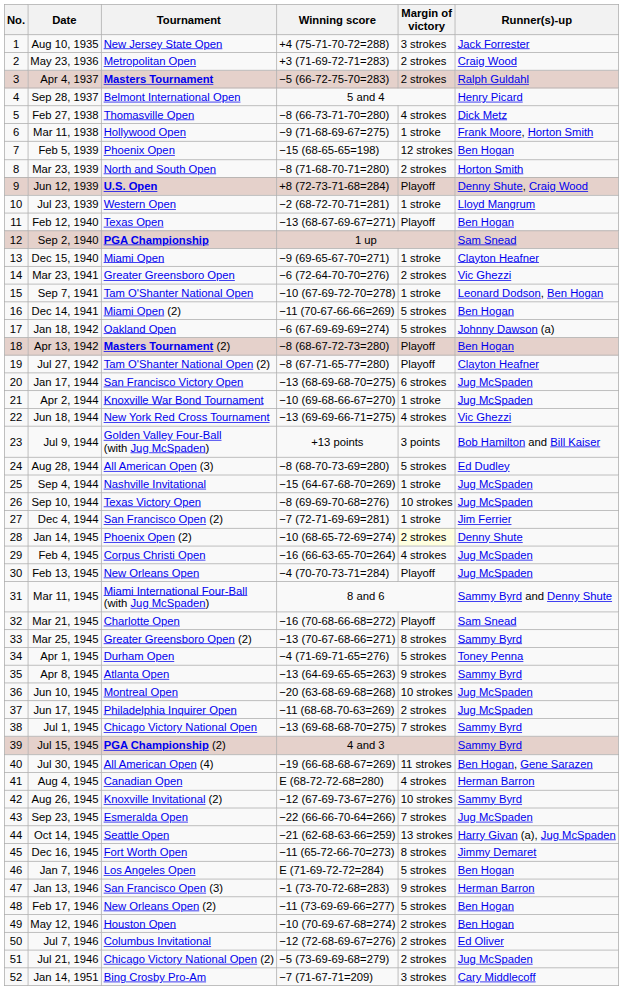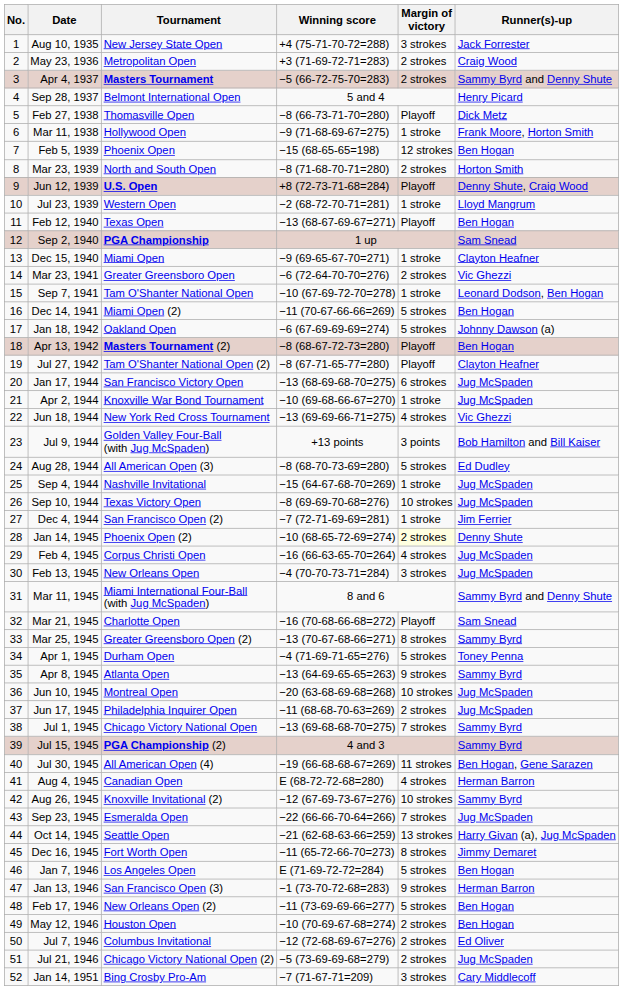 <table class="wikitable" style="font-size:95%;">
 <tr>
 <th>No.</th>
 <th>Date</th>
 <th>Tournament</th>
 <th>Winning score</th>
 <th>Margin of<br>victory</th>
 <th>Runner(s)-up</th>
 </tr>
 <tr>
 <td align=center>1</td>
 <td align=right>Aug 10, 1935</td>
 <td><a href='#'>New Jersey State Open</a></td>
 <td>+4 (75-71-70-72=288)</td>
 <td>3 strokes</td>
 <td> <a href='#'>Jack Forrester</a></td>
 </tr>
 <tr>
 <td align=center>2</td>
 <td align=right>May 23, 1936</td>
 <td><a href='#'>Metropolitan Open</a></td>
 <td>+3 (71-69-72-71=283)</td>
 <td>2 strokes</td>
 <td> <a href='#'>Craig Wood</a></td>
 </tr>
 <tr style="background:#e5d1cb;">
 <td align=center>3</td>
 <td align=right>Apr 4, 1937</td>
 <td><strong><a href='#'>Masters Tournament</a></strong></td>
 <td>−5 (66-72-75-70=283)</td>
 <td>2 strokes</td>
-<td> <a href='#'>Ralph Guldahl</a></td>
+<td> <a href='#'>Sammy Byrd</a> and  <a href='#'>Denny Shute</a></td>
 </tr>
 <tr>
 <td align=center>4</td>
 <td align=right>Sep 28, 1937</td>
 <td><a href='#'>Belmont International Open</a></td>
 <td colspan=2 align=center>5 and 4</td>
 <td> <a href='#'>Henry Picard</a></td>
 </tr>
 <tr>
 <td align=center>5</td>
 <td align=right>Feb 27, 1938</td>
 <td><a href='#'>Thomasville Open</a></td>
 <td>−8 (66-73-71-70=280)</td>
-<td>4 strokes</td>
+<td>Playoff</td>
 <td> <a href='#'>Dick Metz</a></td>
 </tr>
 <tr>
 <td align=center>6</td>
 <td align=right>Mar 11, 1938</td>
 <td><a href='#'>Hollywood Open</a></td>
 <td>−9 (71-68-69-67=275)</td>
 <td>1 stroke</td>
 <td> <a href='#'>Frank Moore</a>,  <a href='#'>Horton Smith</a></td>
 </tr>
 <tr>
 <td align=center>7</td>
 <td align=right>Feb 5, 1939</td>
 <td><a href='#'>Phoenix Open</a></td>
 <td>−15 (68-65-65=198)</td>
 <td>12 strokes</td>
 <td> <a href='#'>Ben Hogan</a></td>
 </tr>
 <tr>
 <td align=center>8</td>
 <td align=right>Mar 23, 1939</td>
 <td><a href='#'>North and South Open</a></td>
 <td>−8 (71-68-70-71=280)</td>
 <td>2 strokes</td>
 <td> <a href='#'>Horton Smith</a></td>
 </tr>
 <tr style="background:#e5d1cb;">
 <td align=center>9</td>
 <td align=right>Jun 12, 1939</td>
 <td><strong><a href='#'>U.S. Open</a></strong></td>
 <td>+8 (72-73-71-68=284)</td>
 <td>Playoff</td>
 <td> <a href='#'>Denny Shute</a>,  <a href='#'>Craig Wood</a></td>
 </tr>
 <tr>
 <td align=center>10</td>
 <td align=right>Jul 23, 1939</td>
 <td><a href='#'>Western Open</a></td>
 <td>−2 (68-72-70-71=281)</td>
 <td>1 stroke</td>
 <td> <a href='#'>Lloyd Mangrum</a></td>
 </tr>
 <tr>
 <td align=center>11</td>
 <td align=right>Feb 12, 1940</td>
 <td><a href='#'>Texas Open</a></td>
 <td>−13 (68-67-69-67=271)</td>
 <td>Playoff</td>
 <td> <a href='#'>Ben Hogan</a></td>
 </tr>
 <tr style="background:#e5d1cb;">
 <td align=center>12</td>
 <td align=right>Sep 2, 1940</td>
 <td><strong><a href='#'>PGA Championship</a></strong></td>
 <td colspan=2 align=center>1 up</td>
 <td> <a href='#'>Sam Snead</a></td>
 </tr>
 <tr>
 <td align=center>13</td>
 <td align=right>Dec 15, 1940</td>
 <td><a href='#'>Miami Open</a></td>
 <td>−9 (69-65-67-70=271)</td>
 <td>1 stroke</td>
 <td> <a href='#'>Clayton Heafner</a></td>
 </tr>
 <tr>
 <td align=center>14</td>
 <td align=right>Mar 23, 1941</td>
 <td><a href='#'>Greater Greensboro Open</a></td>
 <td>−6 (72-64-70-70=276)</td>
 <td>2 strokes</td>
 <td> <a href='#'>Vic Ghezzi</a></td>
 </tr>
 <tr>
 <td align=center>15</td>
 <td align=right>Sep 7, 1941</td>
 <td><a href='#'>Tam O'Shanter National Open</a></td>
 <td>−10 (67-69-72-70=278)</td>
 <td>1 stroke</td>
 <td> <a href='#'>Leonard Dodson</a>,  <a href='#'>Ben Hogan</a></td>
 </tr>
 <tr>
 <td align=center>16</td>
 <td align=right>Dec 14, 1941</td>
 <td><a href='#'>Miami Open</a> (2)</td>
 <td>−11 (70-67-66-66=269)</td>
 <td>5 strokes</td>
 <td> <a href='#'>Ben Hogan</a></td>
 </tr>
 <tr>
 <td align=center>17</td>
 <td align=right>Jan 18, 1942</td>
 <td><a href='#'>Oakland Open</a></td>
 <td>−6 (67-69-69-69=274)</td>
 <td>5 strokes</td>
 <td> <a href='#'>Johnny Dawson</a> (a)</td>
 </tr>
 <tr style="background:#e5d1cb;">
 <td align=center>18</td>
 <td align=right>Apr 13, 1942</td>
 <td><strong><a href='#'>Masters Tournament</a></strong> (2)</td>
 <td>−8 (68-67-72-73=280)</td>
 <td>Playoff</td>
 <td> <a href='#'>Ben Hogan</a></td>
 </tr>
 <tr>
 <td align=center>19</td>
 <td align=right>Jul 27, 1942</td>
 <td><a href='#'>Tam O'Shanter National Open</a> (2)</td>
 <td>−8 (67-71-65-77=280)</td>
 <td>Playoff</td>
 <td> <a href='#'>Clayton Heafner</a></td>
 </tr>
 <tr>
 <td align=center>20</td>
 <td align=right>Jan 17, 1944</td>
 <td><a href='#'>San Francisco Victory Open</a></td>
 <td>−13 (68-69-68-70=275)</td>
 <td>6 strokes</td>
 <td> <a href='#'>Jug McSpaden</a></td>
 </tr>
 <tr>
 <td align=center>21</td>
 <td align=right>Apr 2, 1944</td>
 <td><a href='#'>Knoxville War Bond Tournament</a></td>
 <td>−10 (69-68-66-67=270)</td>
 <td>1 stroke</td>
 <td> <a href='#'>Jug McSpaden</a></td>
 </tr>
 <tr>
 <td align=center>22</td>
 <td align=right>Jun 18, 1944</td>
 <td><a href='#'>New York Red Cross Tournament</a></td>
 <td>−13 (69-69-66-71=275)</td>
 <td>4 strokes</td>
 <td> <a href='#'>Vic Ghezzi</a></td>
 </tr>
 <tr>
 <td align=center>23</td>
 <td align=right>Jul 9, 1944</td>
 <td><a href='#'>Golden Valley Four-Ball</a><br>(with  <a href='#'>Jug McSpaden</a>)</td>
 <td align=center>+13 points</td>
 <td>3 points</td>
 <td> <a href='#'>Bob Hamilton</a> and  <a href='#'>Bill Kaiser</a></td>
 </tr>
 <tr>
 <td align=center>24</td>
 <td align=right>Aug 28, 1944</td>
 <td><a href='#'>All American Open</a> (3)</td>
 <td>−8 (68-70-73-69=280)</td>
 <td>5 strokes</td>
 <td> <a href='#'>Ed Dudley</a></td>
 </tr>
 <tr>
 <td align=center>25</td>
 <td align=right>Sep 4, 1944</td>
 <td><a href='#'>Nashville Invitational</a></td>
 <td>−15 (64-67-68-70=269)</td>
 <td>1 stroke</td>
 <td> <a href='#'>Jug McSpaden</a></td>
 </tr>
 <tr>
 <td align=center>26</td>
 <td align=right>Sep 10, 1944</td>
 <td><a href='#'>Texas Victory Open</a></td>
 <td>−8 (69-69-70-68=276)</td>
 <td>10 strokes</td>
 <td> <a href='#'>Jug McSpaden</a></td>
 </tr>
 <tr>
 <td align=center>27</td>
 <td align=right>Dec 4, 1944</td>
 <td><a href='#'>San Francisco Open</a> (2)</td>
 <td>−7 (72-71-69-69=281)</td>
 <td>1 stroke</td>
 <td> <a href='#'>Jim Ferrier</a></td>
 </tr>
 <tr>
 <td align=center>28</td>
 <td align=right>Jan 14, 1945</td>
 <td><a href='#'>Phoenix Open</a> (2)</td>
 <td>−10 (68-65-72-69=274)</td>
 <td style="background: lightyellow;">2 strokes</td>
 <td> <a href='#'>Denny Shute</a></td>
 </tr>
 <tr>
 <td align=center>29</td>
 <td align=right>Feb 4, 1945</td>
 <td><a href='#'>Corpus Christi Open</a></td>
 <td>−16 (66-63-65-70=264)</td>
 <td>4 strokes</td>
 <td> <a href='#'>Jug McSpaden</a></td>
 </tr>
 <tr>
 <td align=center>30</td>
 <td align=right>Feb 13, 1945</td>
 <td><a href='#'>New Orleans Open</a></td>
 <td>−4 (70-70-73-71=284)</td>
-<td>Playoff</td>
+<td>3 strokes</td>
 <td> <a href='#'>Jug McSpaden</a></td>
 </tr>
 <tr>
 <td align=center>31</td>
 <td align=right>Mar 11, 1945</td>
 <td><a href='#'>Miami International Four-Ball</a><br>(with  <a href='#'>Jug McSpaden</a>)</td>
 <td colspan=2 align=center>8 and 6</td>
 <td> <a href='#'>Sammy Byrd</a> and  <a href='#'>Denny Shute</a></td>
 </tr>
 <tr>
 <td align=center>32</td>
 <td align=right>Mar 21, 1945</td>
 <td><a href='#'>Charlotte Open</a></td>
 <td>−16 (70-68-66-68=272)</td>
 <td>Playoff</td>
 <td> <a href='#'>Sam Snead</a></td>
 </tr>
 <tr>
 <td align=center>33</td>
 <td align=right>Mar 25, 1945</td>
 <td><a href='#'>Greater Greensboro Open</a> (2)</td>
 <td>−13 (70-67-68-66=271)</td>
 <td>8 strokes</td>
 <td> <a href='#'>Sammy Byrd</a></td>
 </tr>
 <tr>
 <td align=center>34</td>
 <td align=right>Apr 1, 1945</td>
 <td><a href='#'>Durham Open</a></td>
 <td>−4 (71-69-71-65=276)</td>
 <td>5 strokes</td>
 <td> <a href='#'>Toney Penna</a></td>
 </tr>
 <tr>
 <td align=center>35</td>
 <td align=right>Apr 8, 1945</td>
 <td><a href='#'>Atlanta Open</a></td>
 <td>−13 (64-69-65-65=263)</td>
 <td>9 strokes</td>
 <td> <a href='#'>Sammy Byrd</a></td>
 </tr>
 <tr>
 <td align=center>36</td>
 <td align=right>Jun 10, 1945</td>
 <td><a href='#'>Montreal Open</a></td>
 <td>−20 (63-68-69-68=268)</td>
 <td>10 strokes</td>
 <td> <a href='#'>Jug McSpaden</a></td>
 </tr>
 <tr>
 <td align=center>37</td>
 <td align=right>Jun 17, 1945</td>
 <td><a href='#'>Philadelphia Inquirer Open</a></td>
 <td>−11 (68-68-70-63=269)</td>
 <td>2 strokes</td>
 <td> <a href='#'>Jug McSpaden</a></td>
 </tr>
 <tr>
 <td align=center>38</td>
 <td align=right>Jul 1, 1945</td>
 <td><a href='#'>Chicago Victory National Open</a></td>
 <td>−13 (69-68-68-70=275)</td>
 <td>7 strokes</td>
 <td> <a href='#'>Sammy Byrd</a></td>
 </tr>
 <tr style="background:#e5d1cb;">
 <td align=center>39</td>
 <td align=right>Jul 15, 1945</td>
 <td><strong><a href='#'>PGA Championship</a></strong> (2)</td>
 <td colspan=2 align=center>4 and 3</td>
 <td> <a href='#'>Sammy Byrd</a></td>
 </tr>
 <tr>
 <td align=center>40</td>
 <td align=right>Jul 30, 1945</td>
 <td><a href='#'>All American Open</a> (4)</td>
 <td>−19 (66-68-68-67=269)</td>
 <td>11 strokes</td>
 <td> <a href='#'>Ben Hogan</a>,  <a href='#'>Gene Sarazen</a></td>
 </tr>
 <tr>
 <td align=center>41</td>
 <td align=right>Aug 4, 1945</td>
 <td><a href='#'>Canadian Open</a></td>
 <td>E (68-72-72-68=280)</td>
 <td>4 strokes</td>
 <td> <a href='#'>Herman Barron</a></td>
 </tr>
 <tr>
 <td align=center>42</td>
 <td align=right>Aug 26, 1945</td>
 <td><a href='#'>Knoxville Invitational</a> (2)</td>
 <td>−12 (67-69-73-67=276)</td>
 <td>10 strokes</td>
 <td> <a href='#'>Sammy Byrd</a></td>
 </tr>
 <tr>
 <td align=center>43</td>
 <td align=right>Sep 23, 1945</td>
 <td><a href='#'>Esmeralda Open</a></td>
 <td>−22 (66-66-70-64=266)</td>
 <td>7 strokes</td>
 <td> <a href='#'>Jug McSpaden</a></td>
 </tr>
 <tr>
 <td align=center>44</td>
 <td align=right>Oct 14, 1945</td>
 <td><a href='#'>Seattle Open</a></td>
 <td>−21 (62-68-63-66=259)</td>
 <td>13 strokes</td>
 <td> <a href='#'>Harry Givan</a> (a),  <a href='#'>Jug McSpaden</a></td>
 </tr>
 <tr>
 <td align=center>45</td>
 <td align=right>Dec 16, 1945</td>
 <td><a href='#'>Fort Worth Open</a></td>
 <td>−11 (65-72-66-70=273)</td>
 <td>8 strokes</td>
 <td> <a href='#'>Jimmy Demaret</a></td>
 </tr>
 <tr>
 <td align=center>46</td>
 <td align=right>Jan 7, 1946</td>
 <td><a href='#'>Los Angeles Open</a></td>
 <td>E (71-69-72-72=284)</td>
 <td>5 strokes</td>
 <td> <a href='#'>Ben Hogan</a></td>
 </tr>
 <tr>
 <td align=center>47</td>
 <td align=right>Jan 13, 1946</td>
 <td><a href='#'>San Francisco Open</a> (3)</td>
 <td>−1 (73-70-72-68=283)</td>
 <td>9 strokes</td>
 <td> <a href='#'>Herman Barron</a></td>
 </tr>
 <tr>
 <td align=center>48</td>
 <td align=right>Feb 17, 1946</td>
 <td><a href='#'>New Orleans Open</a> (2)</td>
 <td>−11 (73-69-69-66=277)</td>
 <td>5 strokes</td>
 <td> <a href='#'>Ben Hogan</a></td>
 </tr>
 <tr>
 <td align=center>49</td>
 <td align=right>May 12, 1946</td>
 <td><a href='#'>Houston Open</a></td>
 <td>−10 (70-69-67-68=274)</td>
 <td>2 strokes</td>
 <td> <a href='#'>Ben Hogan</a></td>
 </tr>
 <tr>
 <td align=center>50</td>
 <td align=right>Jul 7, 1946</td>
 <td><a href='#'>Columbus Invitational</a></td>
 <td>−12 (72-68-69-67=276)</td>
 <td>2 strokes</td>
 <td> <a href='#'>Ed Oliver</a></td>
 </tr>
 <tr>
 <td align=center>51</td>
 <td align=right>Jul 21, 1946</td>
 <td><a href='#'>Chicago Victory National Open</a> (2)</td>
 <td>−5 (73-69-69-68=279)</td>
 <td>2 strokes</td>
 <td> <a href='#'>Jug McSpaden</a></td>
 </tr>
 <tr>
 <td align=center>52</td>
 <td align=right>Jan 14, 1951</td>
 <td><a href='#'>Bing Crosby Pro-Am</a></td>
 <td>−7 (71-67-71=209)</td>
 <td>3 strokes</td>
 <td> <a href='#'>Cary Middlecoff</a></td>
 </tr>
 </table>
